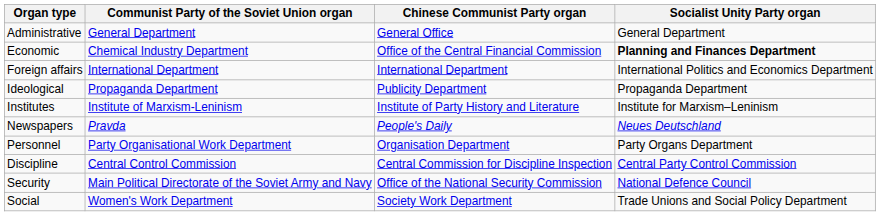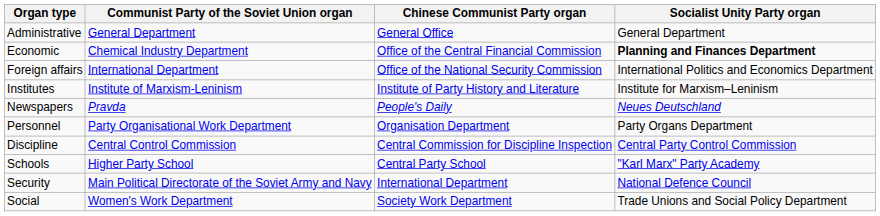 <table class="wikitable sortable">
 <tr>
 <th scope=col>Organ type</th>
 <th scope=col>Communist Party of the Soviet Union organ</th>
 <th scope=col>Chinese Communist Party organ</th>
 <th scope=col>Socialist Unity Party organ</th>
 </tr>
 <tr>
 <td>Administrative</td>
 <td><a href='#'>General Department</a></td>
 <td><a href='#'>General Office</a></td>
 <td>General Department</td>
 </tr>
 <tr>
 <td>Economic</td>
 <td><a href='#'>Chemical Industry Department</a></td>
 <td><a href='#'>Office of the Central Financial Commission</a></td>
 <td><strong>Planning and Finances Department</strong></td>
 </tr>
 <tr>
 <td>Foreign affairs</td>
 <td><a href='#'>International Department</a></td>
-<td><a href='#'>International Department</a></td>
+<td><a href='#'>Office of the National Security Commission</a></td>
 <td>International Politics and Economics Department</td>
-</tr>
-<tr>
-<td>Ideological</td>
-<td><a href='#'>Propaganda Department</a></td>
-<td><a href='#'>Publicity Department</a></td>
-<td>Propaganda Department</td>
 </tr>
 <tr>
 <td>Institutes</td>
 <td><a href='#'>Institute of Marxism-Leninism</a></td>
 <td><a href='#'>Institute of Party History and Literature</a></td>
 <td>Institute for Marxism–Leninism</td>
 </tr>
 <tr>
 <td>Newspapers</td>
 <td><em><a href='#'>Pravda</a></em></td>
 <td><em><a href='#'>People's Daily</a></em></td>
 <td><em><a href='#'>Neues Deutschland</a></em></td>
 </tr>
 <tr>
 <td>Personnel</td>
 <td><a href='#'>Party Organisational Work Department</a></td>
 <td><a href='#'>Organisation Department</a></td>
 <td>Party Organs Department</td>
 </tr>
 <tr>
 <td>Discipline</td>
 <td><a href='#'>Central Control Commission</a></td>
 <td><a href='#'>Central Commission for Discipline Inspection</a></td>
 <td><a href='#'>Central Party Control Commission</a></td>
 </tr>
 <tr>
+<td>Schools</td>
+<td><a href='#'>Higher Party School</a></td>
+<td><a href='#'>Central Party School</a></td>
+<td><a href='#'>"Karl Marx" Party Academy</a></td>
+</tr>
+<tr>
 <td>Security</td>
 <td><a href='#'>Main Political Directorate of the Soviet Army and Navy</a></td>
-<td><a href='#'>Office of the National Security Commission</a></td>
+<td><a href='#'>International Department</a></td>
 <td><a href='#'>National Defence Council</a></td>
 </tr>
 <tr>
 <td>Social</td>
 <td><a href='#'>Women's Work Department</a></td>
 <td><a href='#'>Society Work Department</a></td>
 <td>Trade Unions and Social Policy Department</td>
 </tr>
 </table>
